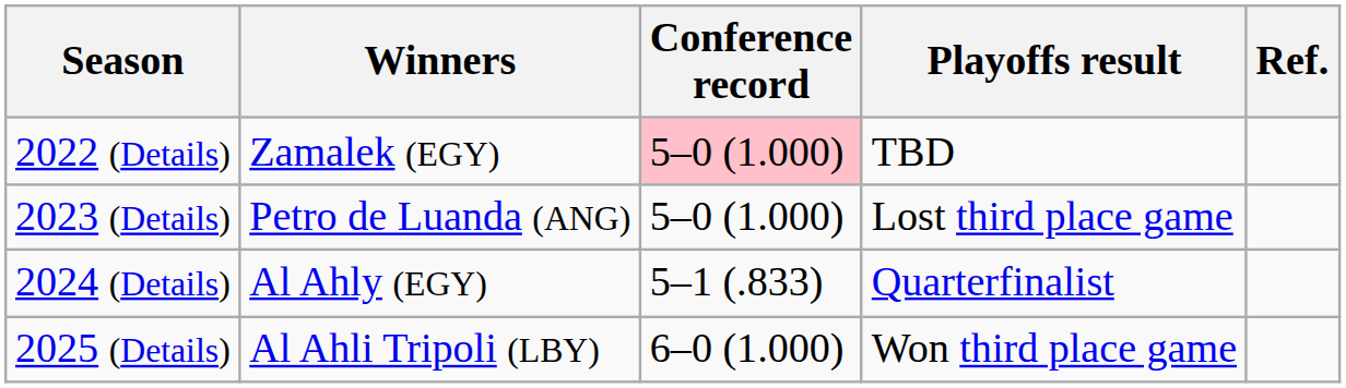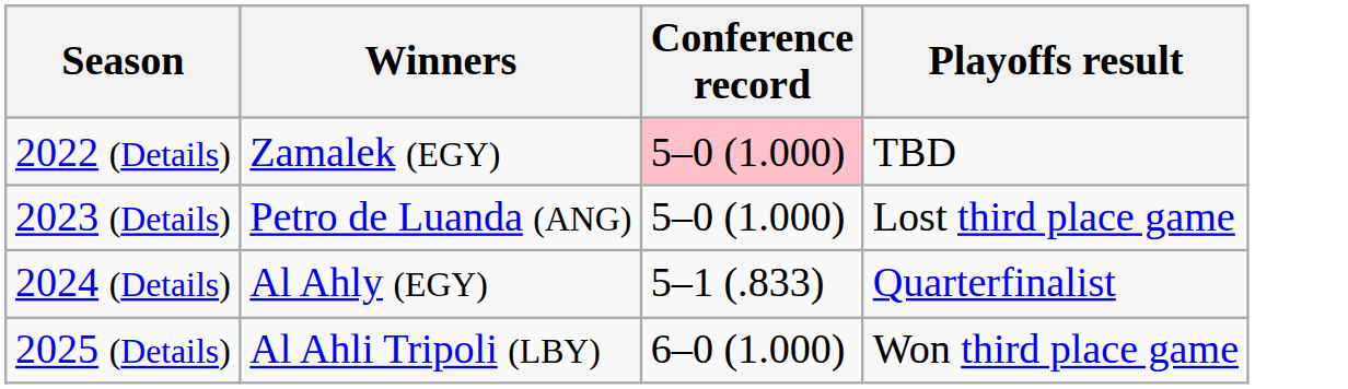 <table class="wikitable">
 <tr>
 <th>Season</th>
 <th>Winners</th>
 <th>Conference<br>record</th>
 <th>Playoffs result</th>
-<th>Ref.</th>
 </tr>
 <tr>
 <td><a href='#'>2022</a> <small>(<a href='#'>Details</a>)</small></td>
 <td> <a href='#'>Zamalek</a> <small>(EGY)</small></td>
 <td style="background: pink;"> 5–0 (1.000)</td>
 <td>TBD</td>
-<td align="center"></td>
 </tr>
 <tr>
 <td><a href='#'>2023</a> <small>(<a href='#'>Details</a>)</small></td>
 <td> <a href='#'>Petro de Luanda</a> <small>(ANG)</small></td>
 <td> 5–0 (1.000)</td>
 <td>Lost <a href='#'>third place game</a></td>
-<td align="center"></td>
 </tr>
 <tr>
 <td><a href='#'>2024</a> <small>(<a href='#'>Details</a>)</small></td>
 <td> <a href='#'>Al Ahly</a> <small>(EGY)</small></td>
 <td> 5–1 (.833)</td>
 <td><a href='#'>Quarterfinalist</a></td>
-<td></td>
 </tr>
 <tr>
 <td><a href='#'>2025</a> <small>(<a href='#'>Details</a>)</small></td>
 <td> <a href='#'>Al Ahli Tripoli</a> <small>(LBY)</small></td>
 <td> 6–0 (1.000)</td>
 <td>Won <a href='#'>third place game</a></td>
-<td></td>
 </tr>
 </table>
